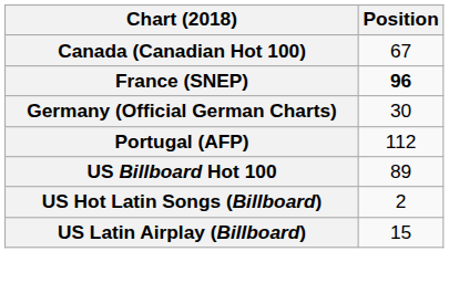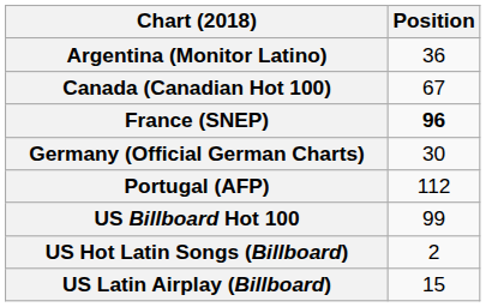 <table class="wikitable plainrowheaders sortable" style="text-align:center">
 <tr>
 <th scope="col" style="width:18em">Chart (2018)</th>
 <th scope="col">Position</th>
+</tr>
+<tr>
+<th scope="row">Argentina (Monitor Latino)</th>
+<td>36</td>
 </tr>
 <tr>
 <th scope="row">Canada (Canadian Hot 100)</th>
 <td>67</td>
 </tr>
 <tr>
 <th scope="row">France (SNEP)</th>
 <td><strong>96</strong></td>
 </tr>
 <tr>
 <th scope="row">Germany (Official German Charts)</th>
 <td>30</td>
 </tr>
 <tr>
 <th scope="row">Portugal (AFP)</th>
 <td>112</td>
 </tr>
 <tr>
 <th scope="row">US <em>Billboard</em> Hot 100</th>
-<td>89</td>
+<td>99</td>
 </tr>
 <tr>
 <th scope="row">US Hot Latin Songs (<em>Billboard</em>)</th>
 <td>2</td>
 </tr>
 <tr>
 <th scope="row">US Latin Airplay (<em>Billboard</em>)</th>
 <td>15</td>
 </tr>
 </table>
